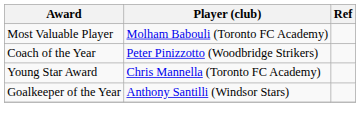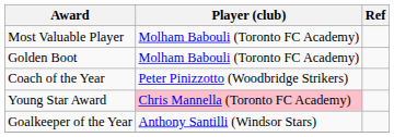 <table class="wikitable">
 <tr>
 <th>Award</th>
 <th>Player (club)</th>
 <th>Ref</th>
 </tr>
 <tr>
 <td>Most Valuable Player</td>
 <td><a href='#'>Molham Babouli</a> (Toronto FC Academy)</td>
 <td></td>
 </tr>
 <tr>
+<td>Golden Boot</td>
+<td><a href='#'>Molham Babouli</a> (Toronto FC Academy)</td>
+<td></td>
+</tr>
+<tr>
 <td>Coach of the Year</td>
 <td><a href='#'>Peter Pinizzotto</a> (Woodbridge Strikers)</td>
 <td></td>
 </tr>
 <tr>
 <td>Young Star Award</td>
-<td><a href='#'>Chris Mannella</a> (Toronto FC Academy)</td>
+<td style="background: pink;"><a href='#'>Chris Mannella</a> (Toronto FC Academy)</td>
 <td></td>
 </tr>
 <tr>
 <td>Goalkeeper of the Year</td>
 <td><a href='#'>Anthony Santilli</a> (Windsor Stars)</td>
 <td></td>
 </tr>
 <tr>
 </tr>
 </table>
